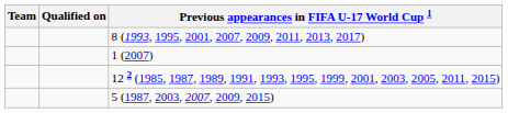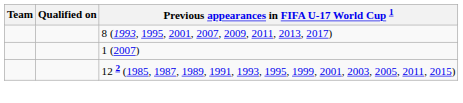 <table class="wikitable sortable">
 <tr>
 <th>Team</th>
 <th>Qualified on</th>
 <th data-sort-type="number">Previous <a href='#'>appearances</a> in <a href='#'>FIFA U-17 World Cup</a> <sup><strong><a href='#'>1</a></strong></sup></th>
 </tr>
 <tr>
 <td></td>
 <td></td>
 <td>8 (<em><a href='#'>1993</a></em>, <a href='#'>1995</a>, <a href='#'>2001</a>, <a href='#'>2007</a>, <a href='#'>2009</a>, <a href='#'>2011</a>, <a href='#'>2013</a>, <a href='#'>2017</a>)</td>
 </tr>
 <tr>
 <td></td>
 <td></td>
 <td>1 (<a href='#'>2007</a>)</td>
 </tr>
 <tr>
 <td></td>
 <td></td>
 <td>12 <sup><strong><a href='#'>2</a></strong></sup> (<a href='#'>1985</a>, <a href='#'>1987</a>, <a href='#'>1989</a>, <a href='#'>1991</a>, <a href='#'>1993</a>, <a href='#'>1995</a>, <a href='#'>1999</a>, <a href='#'>2001</a>, <a href='#'>2003</a>, <a href='#'>2005</a>, <a href='#'>2011</a>, <a href='#'>2015</a>)</td>
 </tr>
-<tr>
-<td></td>
-<td></td>
-<td>5 (<a href='#'>1987</a>, <a href='#'>2003</a>, <em><a href='#'>2007</a></em>, <a href='#'>2009</a>, <a href='#'>2015</a>)</td>
-</tr>
 </table>
